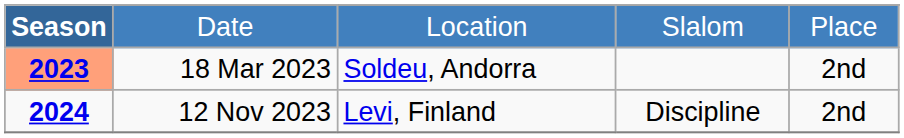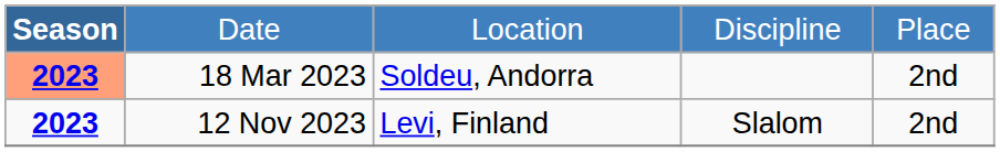 <table class="wikitable" style="font-size:95%; text-align:center; border:gray solid 1px; width:40%;">
 <tr style="background:#369; color:white;">
 <td rowspan="2" colspan="1" width="5%"><strong>Season</strong></td>
 </tr>
 <tr style="background-color:#4180be; color:white;">
 <td>Date</td>
 <td>Location</td>
-<td>Slalom</td>
+<td>Discipline</td>
 <td>Place</td>
 </tr>
 <tr>
 <td style="background: lightsalmon;"><strong><a href='#'>2023</a></strong></td>
 <td align=right>18 Mar 2023</td>
 <td align=left> <a href='#'>Soldeu</a>, Andorra</td>
 <td></td>
 <td>2nd</td>
 </tr>
 <tr>
-<td rowspan=1><strong><a href='#'>2024</a></strong></td>
+<td rowspan=1><strong><a href='#'>2023</a></strong></td>
 <td align=right>12 Nov 2023</td>
 <td align=left> <a href='#'>Levi</a>, Finland</td>
-<td>Discipline</td>
+<td>Slalom</td>
 <td>2nd</td>
 </tr>
 <tr>
 </tr>
 </table>
